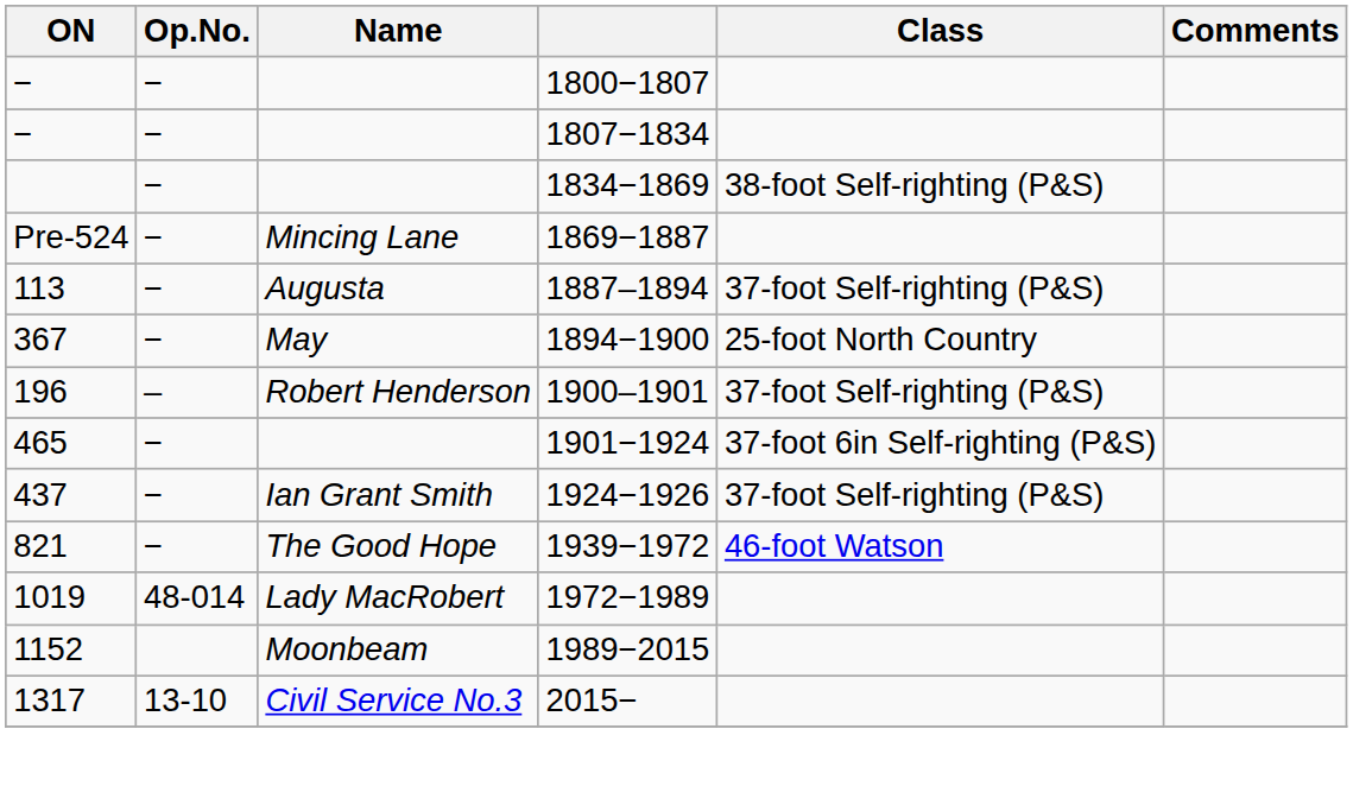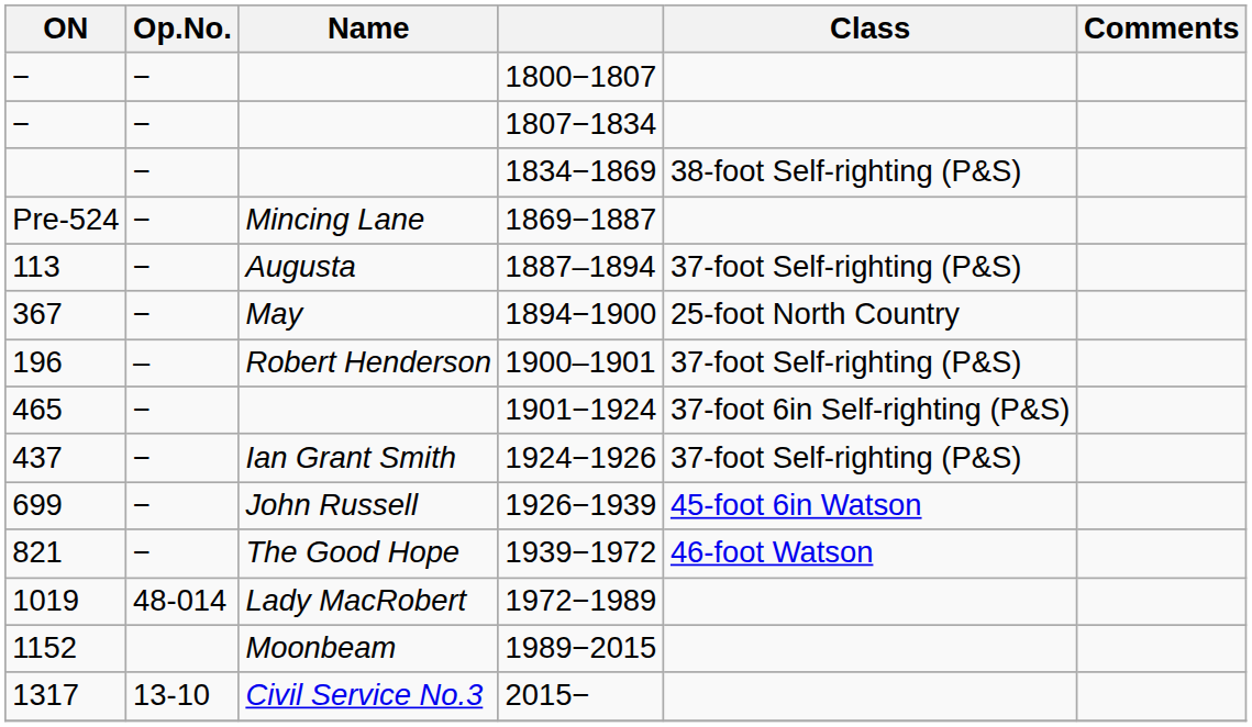 <table class="wikitable">
 <tr>
 <th>ON</th>
 <th>Op.No.</th>
 <th>Name</th>
 <th></th>
 <th>Class</th>
 <th>Comments</th>
 </tr>
 <tr>
 <td>−</td>
 <td>−</td>
 <td></td>
 <td>1800−1807</td>
 <td></td>
 <td></td>
 </tr>
 <tr>
 <td>−</td>
 <td>−</td>
 <td></td>
 <td>1807−1834</td>
 <td></td>
 <td></td>
 </tr>
 <tr>
 <td></td>
 <td>−</td>
 <td></td>
 <td>1834−1869</td>
 <td>38-foot Self-righting (P&S)</td>
 <td><br></td>
 </tr>
 <tr>
 <td>Pre-524</td>
 <td>−</td>
 <td><em>Mincing Lane</em></td>
 <td>1869−1887</td>
 <td></td>
 <td></td>
 </tr>
 <tr>
 <td>113</td>
 <td>−</td>
 <td><em>Augusta</em></td>
 <td>1887–1894</td>
 <td>37-foot Self-righting (P&S)</td>
 <td></td>
 </tr>
 <tr>
 <td>367</td>
 <td>−</td>
 <td><em>May</em></td>
 <td>1894−1900</td>
 <td>25-foot North Country</td>
 <td></td>
 </tr>
 <tr>
 <td>196</td>
 <td>–</td>
 <td><em>Robert Henderson</em></td>
 <td>1900–1901</td>
 <td>37-foot Self-righting (P&S)</td>
 <td></td>
 </tr>
 <tr>
 <td>465</td>
 <td>−</td>
 <td></td>
 <td>1901−1924</td>
 <td>37-foot 6in Self-righting (P&S)</td>
 <td></td>
 </tr>
 <tr>
 <td>437</td>
 <td>−</td>
 <td><em>Ian Grant Smith</em></td>
 <td>1924−1926</td>
 <td>37-foot Self-righting (P&S)</td>
 <td></td>
 </tr>
 <tr>
+<td>699</td>
+<td>−</td>
+<td><em>John Russell</em></td>
+<td>1926−1939</td>
+<td><a href='#'>45-foot 6in Watson</a></td>
+<td></td>
+</tr>
+<tr>
 <td>821</td>
 <td>−</td>
 <td><em>The Good Hope</em></td>
 <td>1939−1972</td>
 <td><a href='#'>46-foot Watson</a></td>
 <td></td>
 </tr>
 <tr>
 <td>1019</td>
 <td>48-014</td>
 <td><em>Lady MacRobert</em></td>
 <td>1972−1989</td>
 <td></td>
 <td></td>
 </tr>
 <tr>
 <td>1152</td>
 <td></td>
 <td><em>Moonbeam</em></td>
 <td>1989−2015</td>
 <td></td>
 <td></td>
 </tr>
 <tr>
 <td>1317</td>
 <td>13-10</td>
 <td><a href='#'><em>Civil Service No.3</em></a></td>
 <td>2015−</td>
 <td></td>
 <td></td>
 </tr>
 <tr>
 </tr>
 </table>
